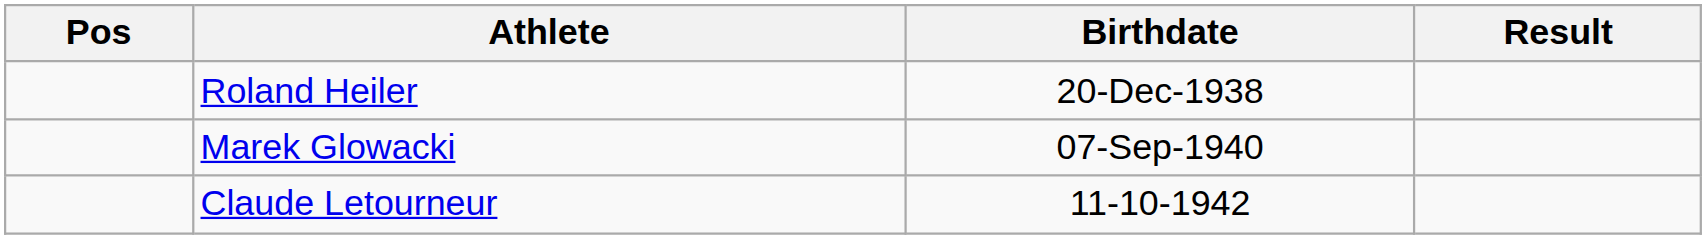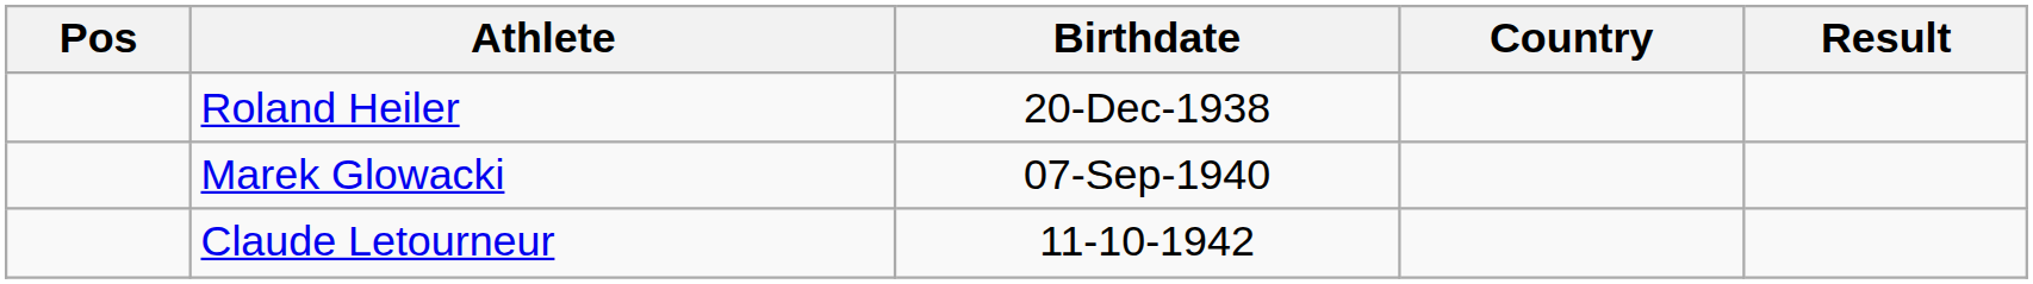 <table class="wikitable"  style="text-align:center; width:60%;">
 <tr>
 <th>Pos</th>
 <th>Athlete</th>
 <th>Birthdate</th>
+<th>Country</th>
 <th>Result</th>
 </tr>
 <tr>
 <td align=center></td>
 <td align=left><a href='#'>Roland Heiler</a></td>
 <td>20-Dec-1938</td>
+<td align=left></td>
 <td></td>
 </tr>
 <tr>
 <td align=center></td>
 <td align=left><a href='#'>Marek Glowacki</a></td>
 <td>07-Sep-1940</td>
+<td align=left></td>
 <td></td>
 </tr>
 <tr>
 <td align=center></td>
 <td align=left><a href='#'>Claude Letourneur</a></td>
 <td>11-10-1942</td>
+<td align=left></td>
 <td></td>
 </tr>
 </table>
